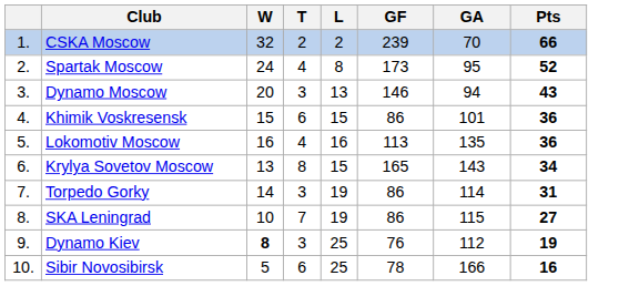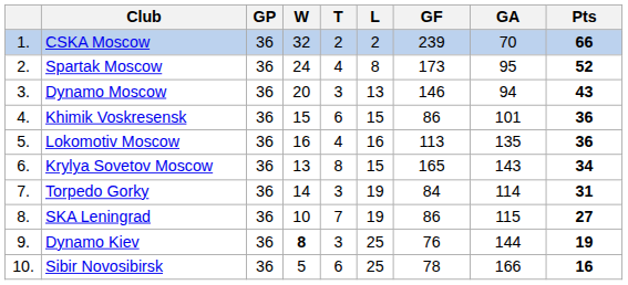 <table class="wikitable">
 <tr>
 <th width="30"></th>
 <th width="200">Club</th>
+<th width="30">GP</th>
 <th width="30">W</th>
 <th width="30">T</th>
 <th width="30">L</th>
 <th width="70">GF</th>
 <th width="70">GA</th>
 <th width="70">Pts</th>
 </tr>
 <tr bgcolor="#BCD2EE" align="center">
 <td>1.</td>
 <td align="left"><a href='#'>CSKA Moscow</a></td>
+<td>36</td>
 <td>32</td>
 <td>2</td>
 <td>2</td>
 <td>239</td>
 <td>70</td>
 <td><strong>66</strong></td>
 </tr>
 <tr bgcolor="#FFFFFF" align="center">
 <td>2.</td>
 <td align="left"><a href='#'>Spartak Moscow</a></td>
+<td>36</td>
 <td>24</td>
 <td>4</td>
 <td>8</td>
 <td>173</td>
 <td>95</td>
 <td><strong>52</strong></td>
 </tr>
 <tr bgcolor="#FFFFFF" align="center">
 <td>3.</td>
 <td align="left"><a href='#'>Dynamo Moscow</a></td>
+<td>36</td>
 <td>20</td>
 <td>3</td>
 <td>13</td>
 <td>146</td>
 <td>94</td>
 <td><strong>43</strong></td>
 </tr>
 <tr bgcolor="#FFFFFF" align="center">
 <td>4.</td>
 <td align="left"><a href='#'>Khimik Voskresensk</a></td>
+<td>36</td>
 <td>15</td>
 <td>6</td>
 <td>15</td>
 <td>86</td>
 <td>101</td>
 <td><strong>36</strong></td>
 </tr>
 <tr bgcolor="#FFFFFF" align="center">
 <td>5.</td>
 <td align="left"><a href='#'>Lokomotiv Moscow</a></td>
+<td>36</td>
 <td>16</td>
 <td>4</td>
 <td>16</td>
 <td>113</td>
 <td>135</td>
 <td><strong>36</strong></td>
 </tr>
 <tr bgcolor="#FFFFFF" align="center">
 <td>6.</td>
 <td align="left"><a href='#'>Krylya Sovetov Moscow</a></td>
+<td>36</td>
 <td>13</td>
 <td>8</td>
 <td>15</td>
 <td>165</td>
 <td>143</td>
 <td><strong>34</strong></td>
 </tr>
 <tr bgcolor="#FFFFFF" align="center">
 <td>7.</td>
 <td align="left"><a href='#'>Torpedo Gorky</a></td>
+<td>36</td>
 <td>14</td>
 <td>3</td>
 <td>19</td>
-<td>86</td>
+<td>84</td>
 <td>114</td>
 <td><strong>31</strong></td>
 </tr>
 <tr bgcolor="#FFFFFF" align="center">
 <td>8.</td>
 <td align="left"><a href='#'>SKA Leningrad</a></td>
+<td>36</td>
 <td>10</td>
 <td>7</td>
 <td>19</td>
 <td>86</td>
 <td>115</td>
 <td><strong>27</strong></td>
 </tr>
 <tr bgcolor="#FFFFFF" align="center">
 <td>9.</td>
 <td align="left"><a href='#'>Dynamo Kiev</a></td>
+<td>36</td>
 <td><strong>8</strong></td>
 <td>3</td>
 <td>25</td>
 <td>76</td>
-<td>112</td>
+<td>144</td>
 <td><strong>19</strong></td>
 </tr>
 <tr bgcolor="#FFFFFF" align="center">
 <td>10.</td>
 <td align="left"><a href='#'>Sibir Novosibirsk</a></td>
+<td>36</td>
 <td>5</td>
 <td>6</td>
 <td>25</td>
 <td>78</td>
 <td>166</td>
 <td><strong>16</strong></td>
 </tr>
 </table>
